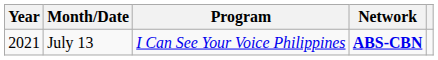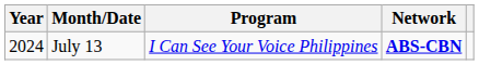 <table class="wikitable">
 <tr>
 <th>Year</th>
 <th>Month/Date</th>
 <th>Program</th>
 <th>Network</th>
 <th></th>
 </tr>
 <tr>
-<td>2021</td>
+<td>2024</td>
 <td>July 13</td>
 <td><em><a href='#'>I Can See Your Voice Philippines</a></em></td>
 <td><strong><a href='#'>ABS-CBN</a></strong></td>
 <td style="text-align:center;"></td>
 </tr>
 </table>
